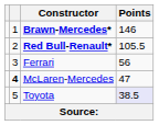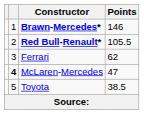 <table class="wikitable" style="font-size: 85%;">
 <tr>
 <th></th>
 <th></th>
 <th>Constructor</th>
 <th>Points</th>
 </tr>
 <tr>
 <td></td>
 <td align="center">1</td>
 <td> <strong><a href='#'>Brawn</a>-<a href='#'>Mercedes</a>*</strong></td>
 <td>146</td>
 </tr>
 <tr>
 <td></td>
 <td align="center">2</td>
 <td> <strong><a href='#'>Red Bull</a>-<a href='#'>Renault</a>*</strong></td>
 <td>105.5</td>
 </tr>
 <tr>
 <td></td>
 <td align="center">3</td>
 <td> <a href='#'>Ferrari</a></td>
-<td>56</td>
+<td>62</td>
 </tr>
 <tr>
 <td></td>
 <td align="center"><strong>4</strong></td>
 <td> <a href='#'>McLaren</a>-<a href='#'>Mercedes</a></td>
 <td>47</td>
 </tr>
 <tr>
 <td></td>
 <td align="center">5</td>
 <td> <a href='#'>Toyota</a></td>
-<td style="background: lavender;">38.5</td>
+<td>38.5</td>
 </tr>
 <tr>
 <th colspan=4>Source:</th>
 </tr>
 </table>
